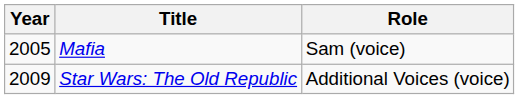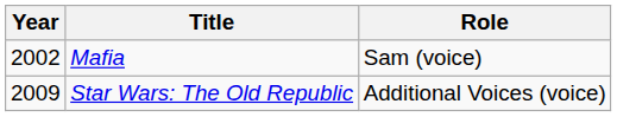 <table class="wikitable sortable">
 <tr>
 <th>Year</th>
 <th>Title</th>
 <th>Role</th>
 </tr>
 <tr>
-<td>2005</td>
+<td>2002</td>
 <td><em><a href='#'>Mafia</a></em></td>
 <td>Sam (voice)</td>
 </tr>
 <tr>
 <td>2009</td>
 <td><em><a href='#'>Star Wars: The Old Republic</a></em></td>
 <td>Additional Voices (voice)</td>
 </tr>
 </table>
